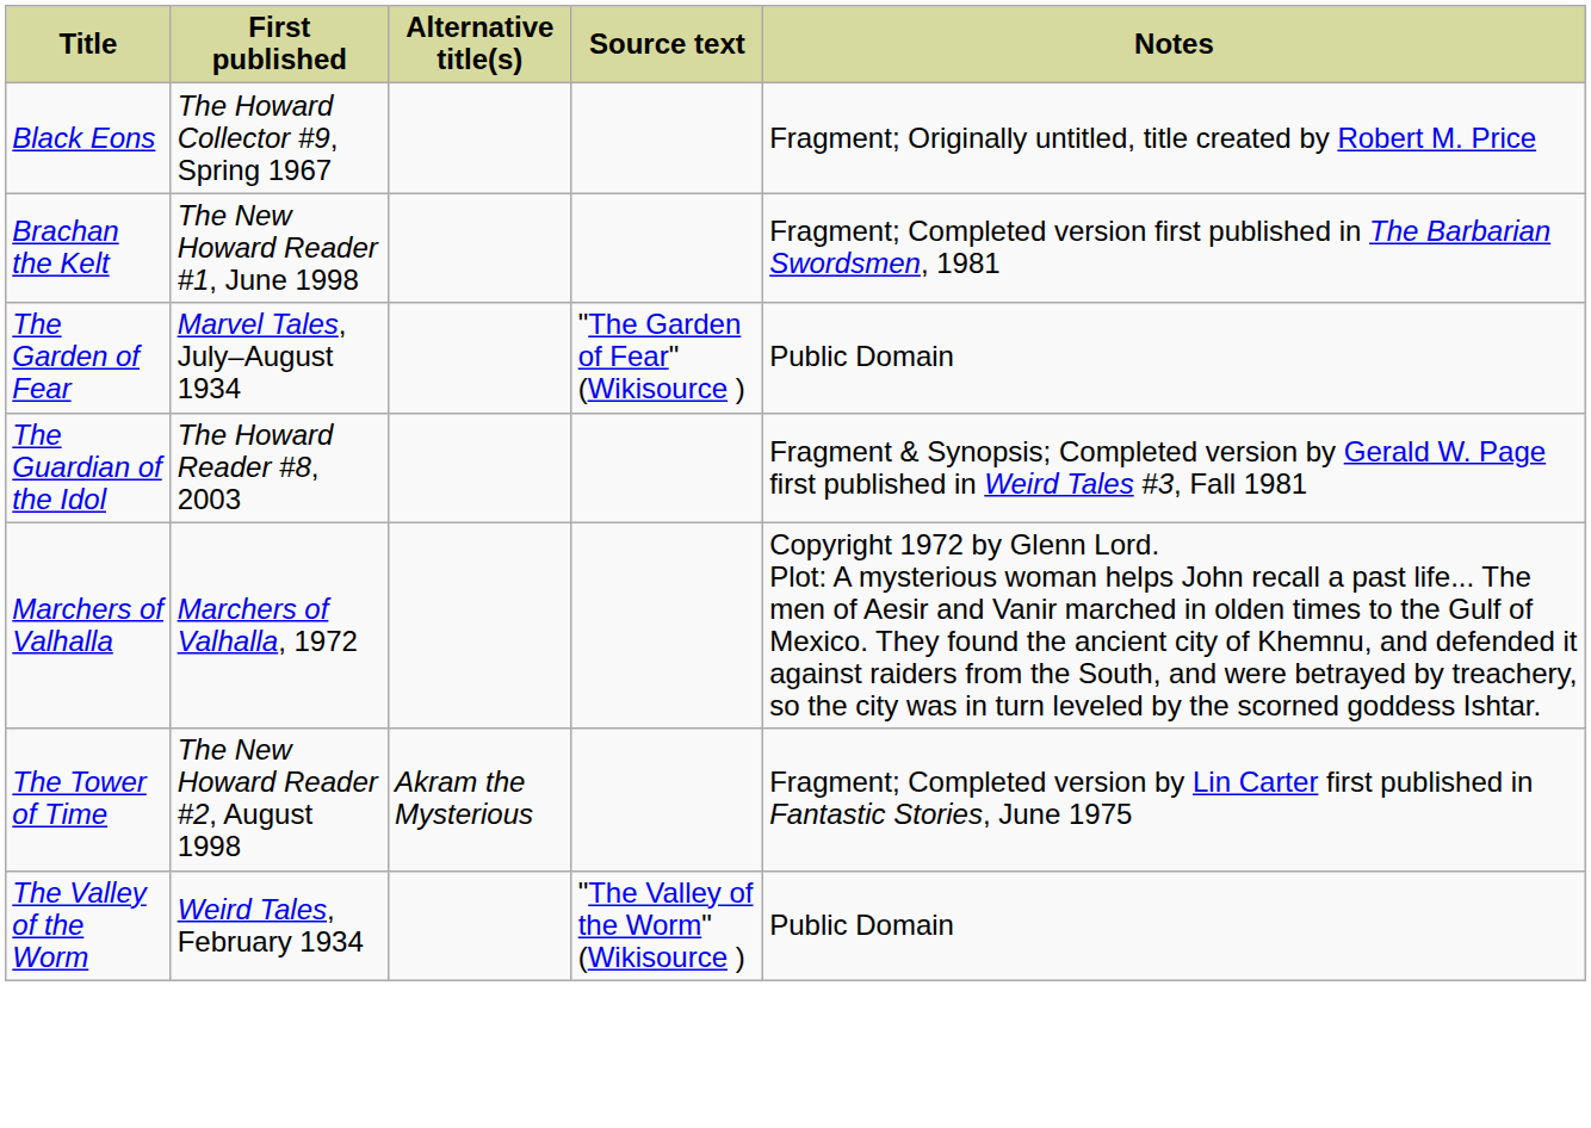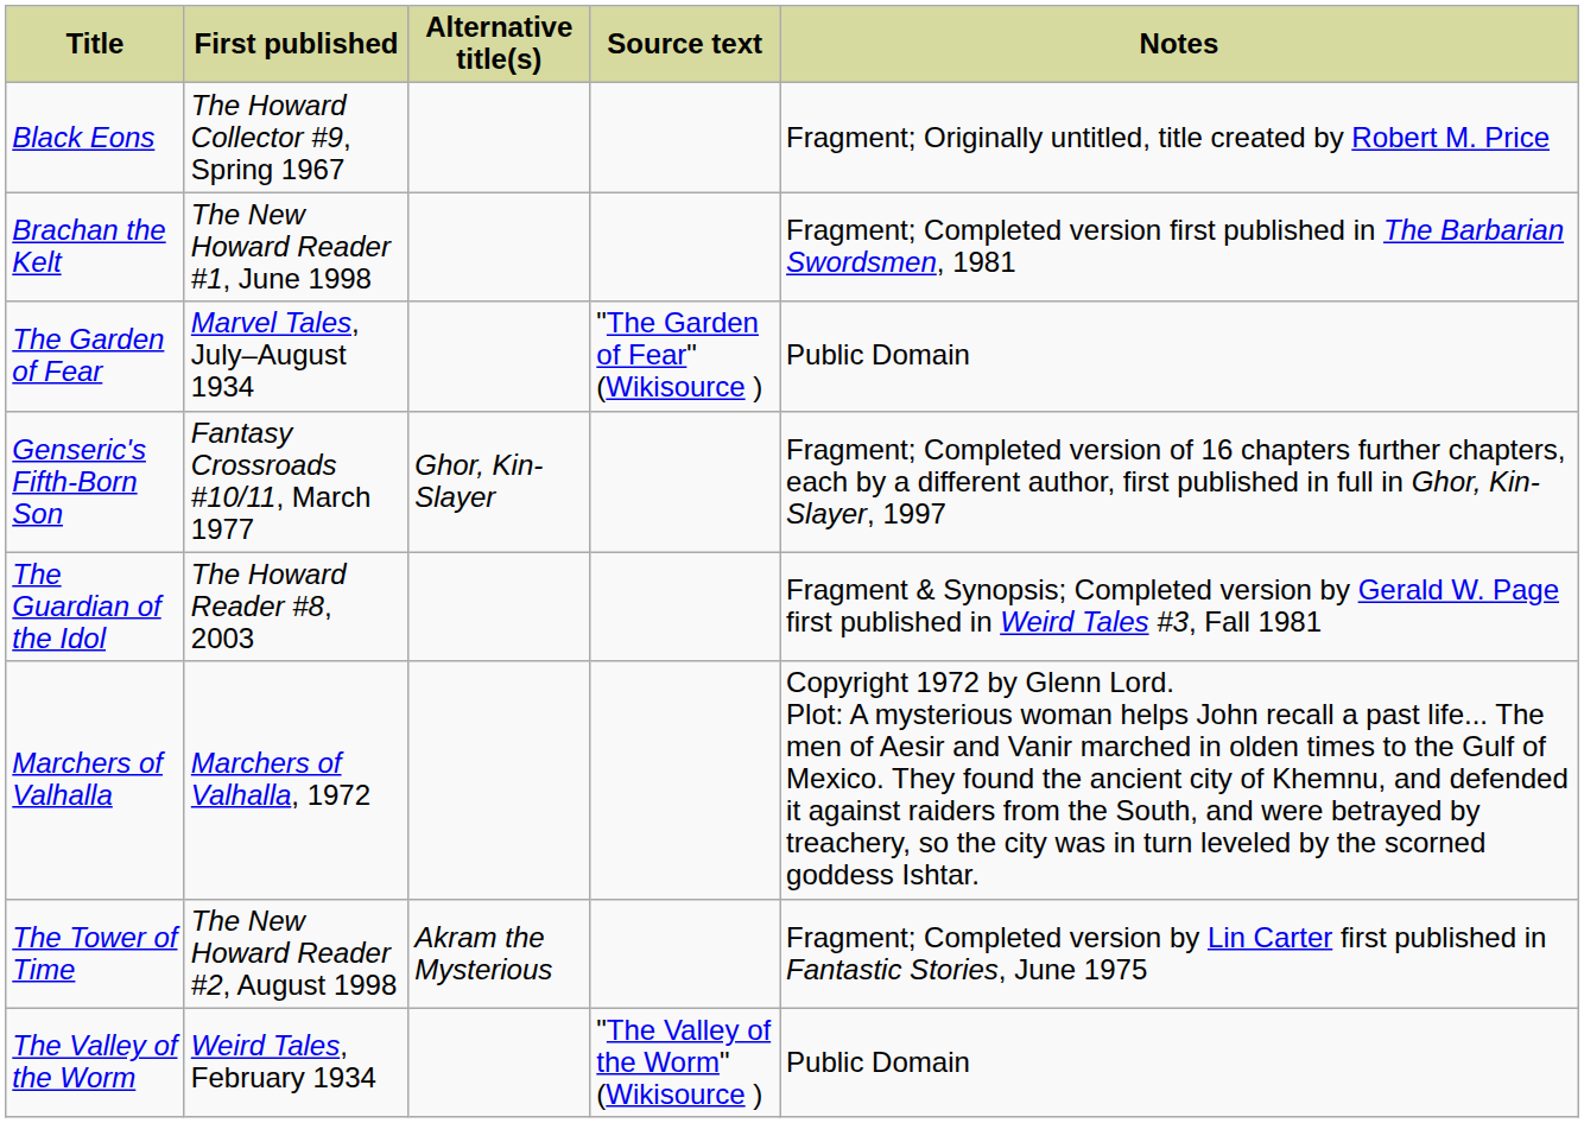 <table class="wikitable" width="100%">
 <tr>
 <th style="background:#D7DA9E;">Title</th>
 <th style="background:#D7DA9E;">First published</th>
 <th style="background:#D7DA9E;">Alternative title(s)</th>
 <th style="background:#D7DA9E;">Source text</th>
 <th style="background:#D7DA9E;">Notes</th>
 </tr>
 <tr>
 <td><em><a href='#'>Black Eons</a></em></td>
 <td><em>The Howard Collector #9</em>, Spring 1967</td>
 <td></td>
 <td></td>
 <td>Fragment; Originally untitled, title created by <a href='#'>Robert M. Price</a></td>
 </tr>
 <tr>
 <td><em><a href='#'>Brachan the Kelt</a></em></td>
 <td><em>The New Howard Reader #1</em>, June 1998</td>
 <td></td>
 <td></td>
 <td>Fragment; Completed version first published in <em><a href='#'>The Barbarian Swordsmen</a></em>, 1981</td>
 </tr>
 <tr>
 <td><em><a href='#'>The Garden of Fear</a></em></td>
 <td><em><a href='#'>Marvel Tales</a></em>, July–August 1934</td>
 <td></td>
 <td>"<a href='#'>The Garden of Fear</a>" <br>(<a href='#'>Wikisource</a> )</td>
 <td>Public Domain</td>
 </tr>
 <tr>
+<td><em><a href='#'>Genseric's Fifth-Born Son</a></em></td>
+<td><em>Fantasy Crossroads #10/11</em>, March 1977</td>
+<td><em>Ghor, Kin-Slayer</em></td>
+<td></td>
+<td>Fragment; Completed version of 16 chapters further chapters, each by a different author, first published in full in <em>Ghor, Kin-Slayer</em>, 1997</td>
+</tr>
+<tr>
 <td><em><a href='#'>The Guardian of the Idol</a></em></td>
 <td><em>The Howard Reader #8</em>, 2003</td>
 <td></td>
 <td></td>
 <td>Fragment & Synopsis; Completed version by <a href='#'>Gerald W. Page</a> first published in <em><a href='#'>Weird Tales</a> #3</em>, Fall 1981</td>
 </tr>
 <tr>
 <td><em><a href='#'>Marchers of Valhalla</a></em></td>
 <td><em><a href='#'>Marchers of Valhalla</a></em>, 1972</td>
 <td></td>
 <td></td>
 <td>Copyright 1972 by Glenn Lord.<br>Plot: A mysterious woman helps John recall a past life... The men of Aesir and Vanir marched in olden times to the Gulf of Mexico.  They found the ancient city of Khemnu, and defended it against raiders from the South, and were betrayed by treachery, so the city was in turn leveled by the scorned goddess Ishtar.</td>
 </tr>
 <tr>
 <td><em><a href='#'>The Tower of Time</a></em></td>
 <td><em>The New Howard Reader #2</em>, August 1998</td>
 <td><em>Akram the Mysterious</em></td>
 <td></td>
 <td>Fragment; Completed version by <a href='#'>Lin Carter</a> first published in <em>Fantastic Stories</em>, June 1975</td>
 </tr>
 <tr>
 <td><em><a href='#'>The Valley of the Worm</a></em></td>
 <td><em><a href='#'>Weird Tales</a></em>, February 1934</td>
 <td></td>
 <td>"<a href='#'>The Valley of the Worm</a>" <br>(<a href='#'>Wikisource</a> )</td>
 <td>Public Domain</td>
 </tr>
 </table>
